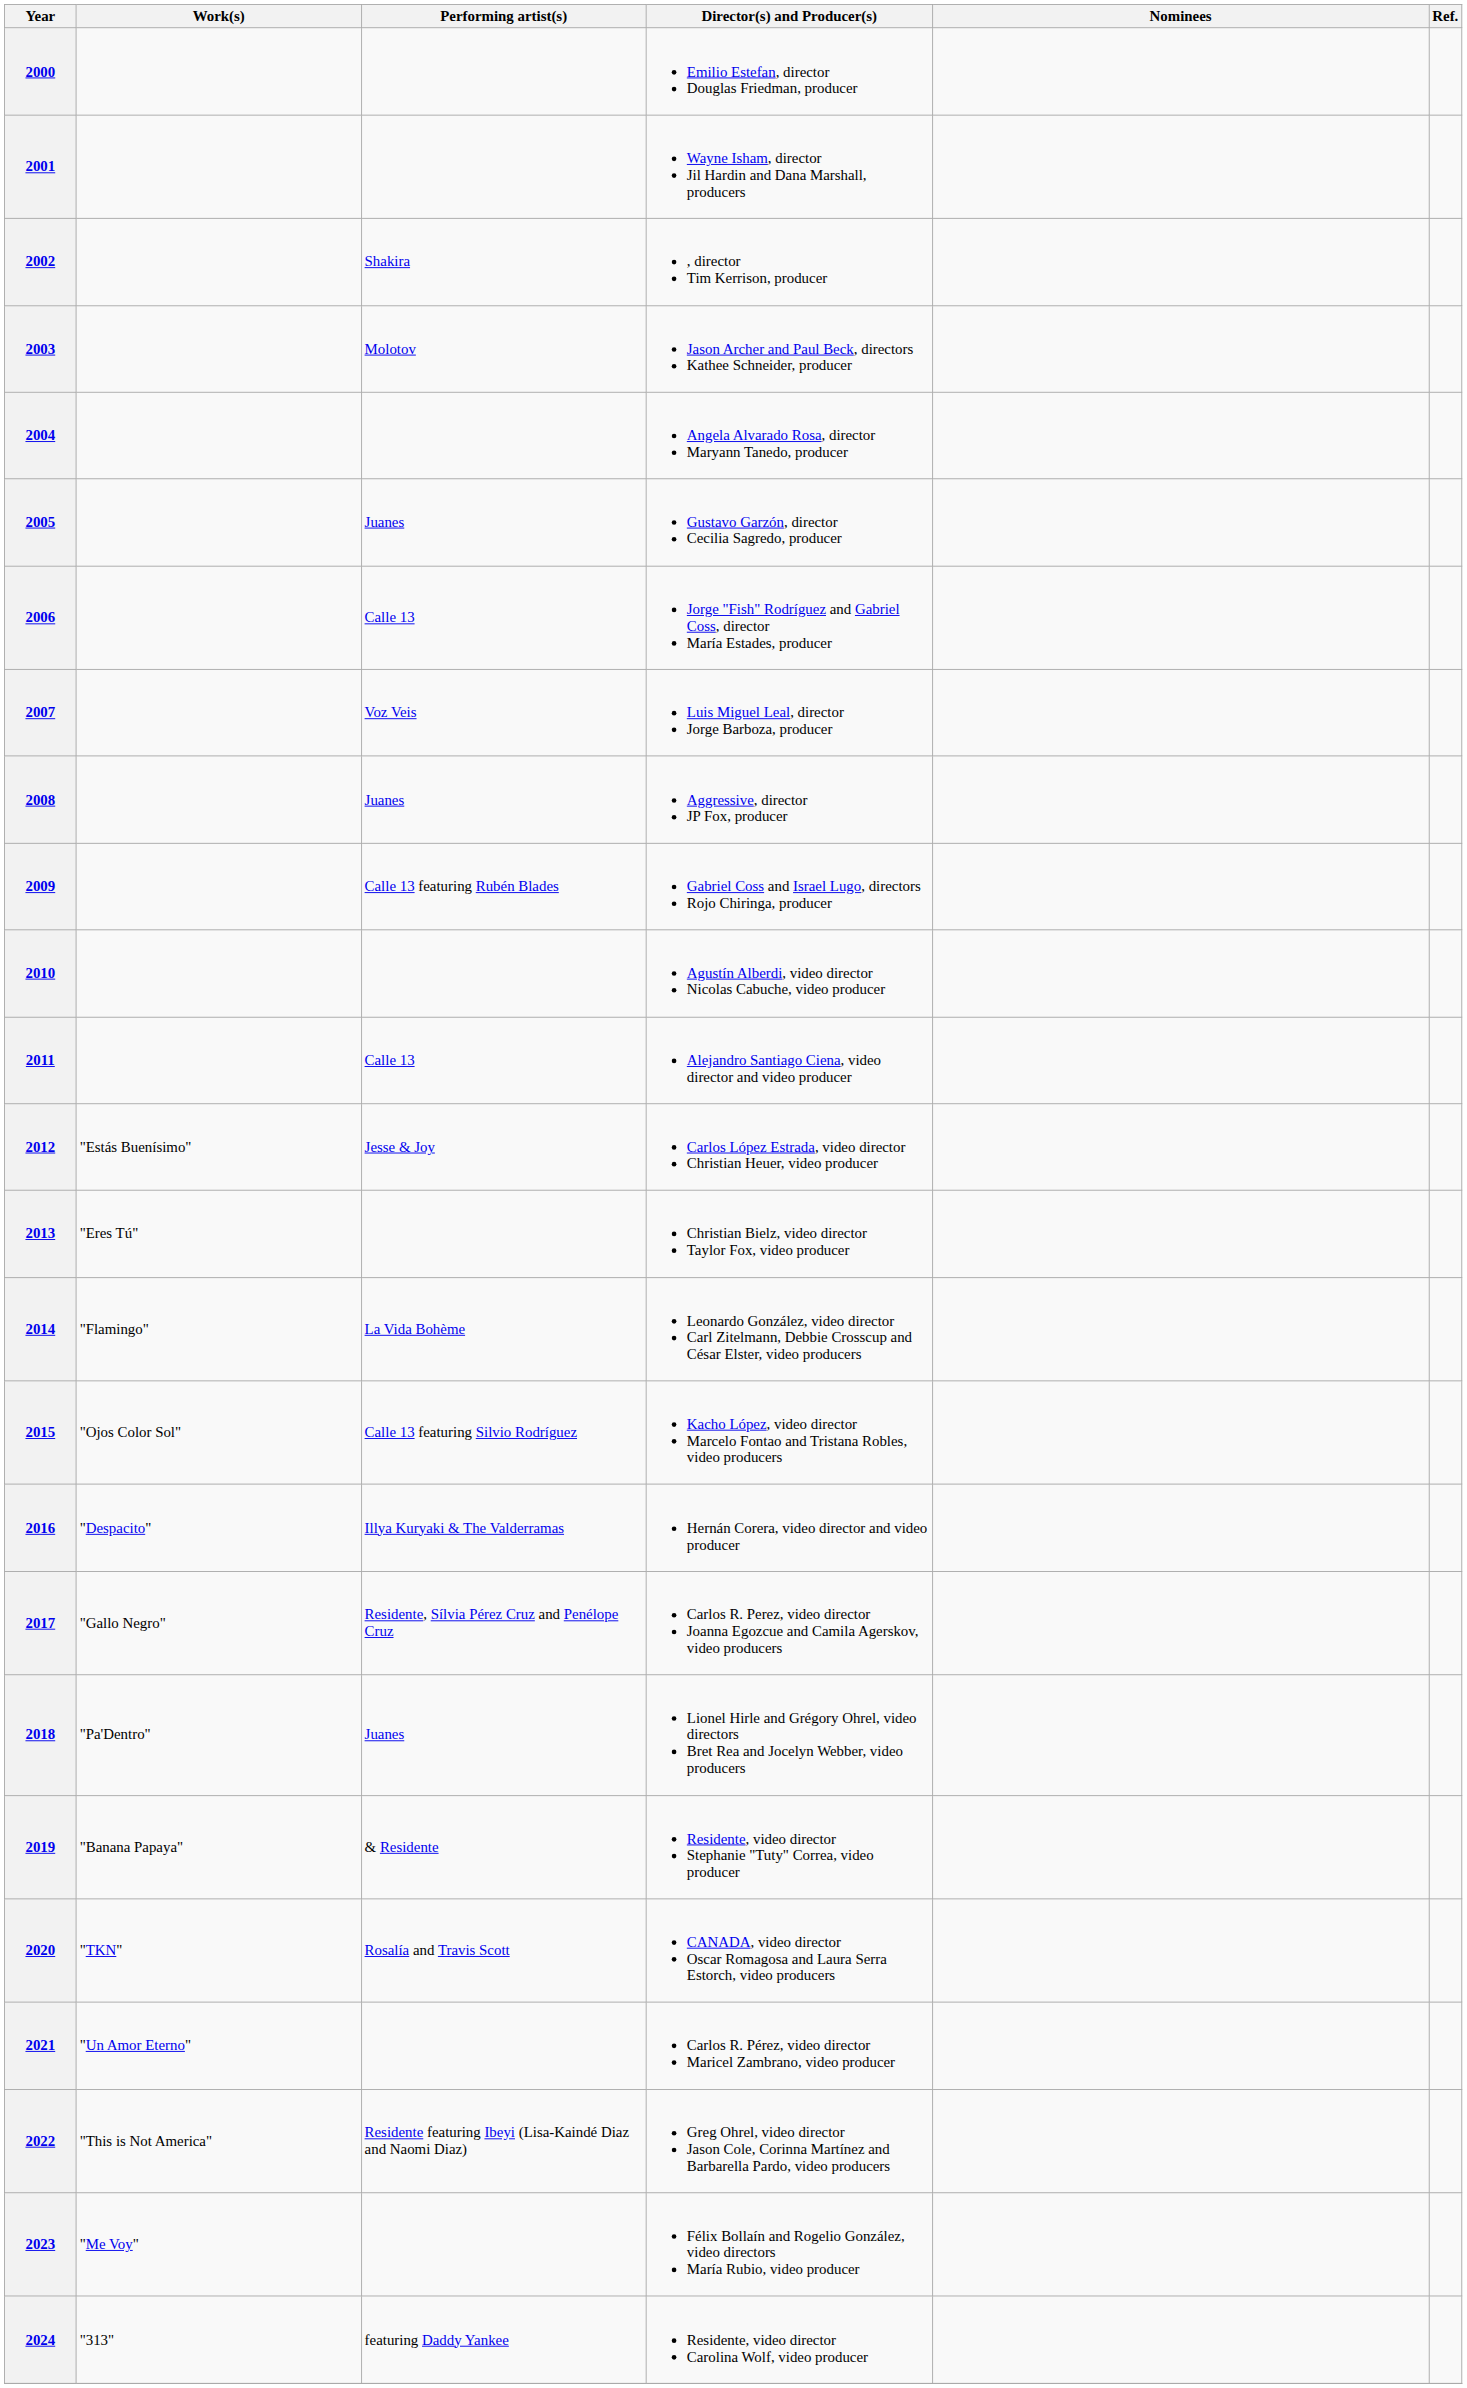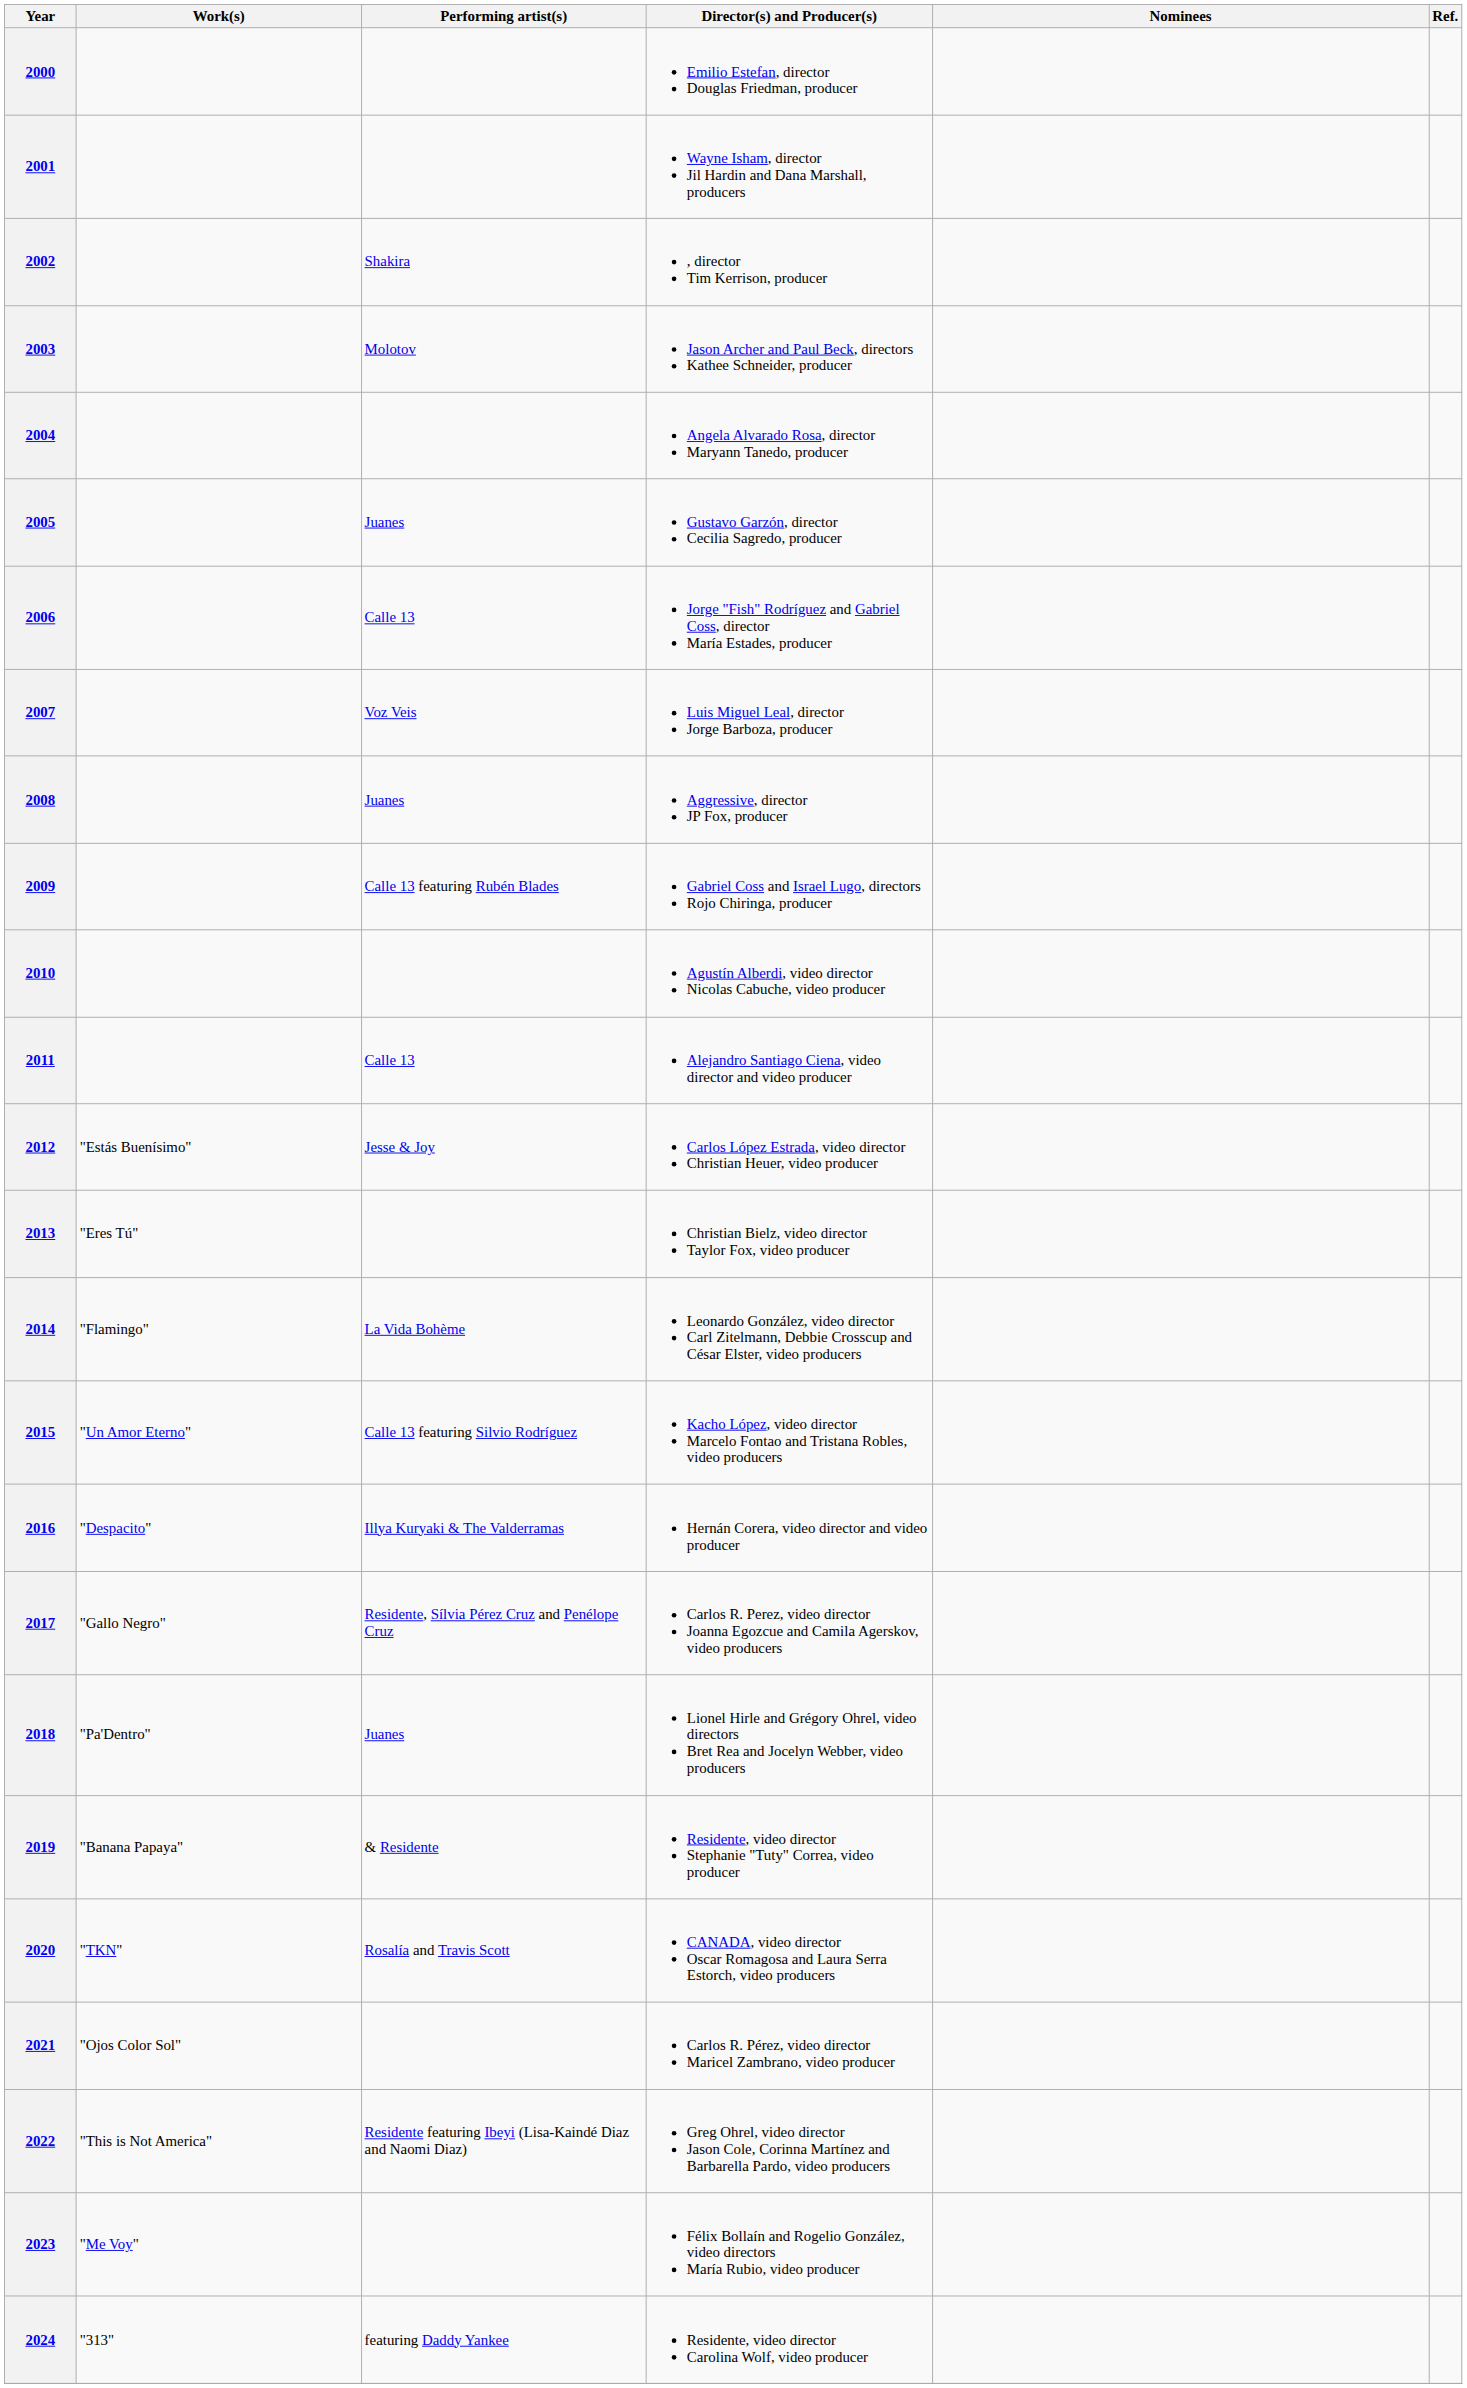 <table class="wikitable">
 <tr>
 <th width="5%">Year</th>
 <th width="20%">Work(s)</th>
 <th width="20%">Performing artist(s)</th>
 <th width="20%">Director(s) and Producer(s)</th>
 <th width="40%">Nominees</th>
 <th width="1%">Ref.</th>
 </tr>
 <tr>
 <th scope="row"><a href='#'>2000</a></th>
 <td></td>
 <td></td>
 <td><br><ul><li><a href='#'>Emilio Estefan</a>, director</li><li>Douglas Friedman, producer</li></ul></td>
 <td></td>
 <td align="center"></td>
 </tr>
 <tr>
 <th scope="row"><a href='#'>2001</a></th>
 <td></td>
 <td></td>
 <td><br><ul><li><a href='#'>Wayne Isham</a>, director</li><li>Jil Hardin and Dana Marshall, producers</li></ul></td>
 <td></td>
 <td align="center"></td>
 </tr>
 <tr>
 <th scope="row"><a href='#'>2002</a></th>
 <td></td>
 <td><a href='#'>Shakira</a></td>
 <td><br><ul><li>, director</li><li>Tim Kerrison, producer</li></ul></td>
 <td></td>
 <td align="center"></td>
 </tr>
 <tr>
 <th scope="row"><a href='#'>2003</a></th>
 <td></td>
 <td><a href='#'>Molotov</a></td>
 <td><br><ul><li><a href='#'>Jason Archer and Paul Beck</a>, directors</li><li>Kathee Schneider, producer</li></ul></td>
 <td></td>
 <td align="center"></td>
 </tr>
 <tr>
 <th scope="row"><a href='#'>2004</a></th>
 <td></td>
 <td></td>
 <td><br><ul><li><a href='#'>Angela Alvarado Rosa</a>, director</li><li>Maryann Tanedo, producer</li></ul></td>
 <td></td>
 <td align="center"></td>
 </tr>
 <tr>
 <th scope="row"><a href='#'>2005</a></th>
 <td></td>
 <td><a href='#'>Juanes</a></td>
 <td><br><ul><li><a href='#'>Gustavo Garzón</a>, director</li><li>Cecilia Sagredo, producer</li></ul></td>
 <td></td>
 <td align="center"></td>
 </tr>
 <tr>
 <th scope="row"><a href='#'>2006</a></th>
 <td></td>
 <td><a href='#'>Calle 13</a></td>
 <td><br><ul><li><a href='#'>Jorge "Fish" Rodríguez</a> and <a href='#'>Gabriel Coss</a>, director</li><li>María Estades, producer</li></ul></td>
 <td></td>
 <td align="center"></td>
 </tr>
 <tr>
 <th scope="row"><a href='#'>2007</a></th>
 <td></td>
 <td><a href='#'>Voz Veis</a></td>
 <td><br><ul><li><a href='#'>Luis Miguel Leal</a>, director</li><li>Jorge Barboza, producer</li></ul></td>
 <td></td>
 <td align="center"></td>
 </tr>
 <tr>
 <th scope="row"><a href='#'>2008</a></th>
 <td></td>
 <td><a href='#'>Juanes</a></td>
 <td><br><ul><li><a href='#'>Aggressive</a>, director</li><li>JP Fox, producer</li></ul></td>
 <td></td>
 <td align="center"></td>
 </tr>
 <tr>
 <th scope="row"><a href='#'>2009</a></th>
 <td></td>
 <td><a href='#'>Calle 13</a> featuring <a href='#'>Rubén Blades</a></td>
 <td><br><ul><li><a href='#'>Gabriel Coss</a> and <a href='#'>Israel Lugo</a>, directors</li><li>Rojo Chiringa, producer</li></ul></td>
 <td></td>
 <td align="center"></td>
 </tr>
 <tr>
 <th scope="row"><a href='#'>2010</a></th>
 <td></td>
 <td></td>
 <td><br><ul><li><a href='#'>Agustín Alberdi</a>, video director</li><li>Nicolas Cabuche, video producer</li></ul></td>
 <td></td>
 <td align="center"></td>
 </tr>
 <tr>
 <th scope="row"><a href='#'>2011</a></th>
 <td></td>
 <td><a href='#'>Calle 13</a></td>
 <td><br><ul><li><a href='#'>Alejandro Santiago Ciena</a>, video director and video producer</li></ul></td>
 <td></td>
 <td align="center"></td>
 </tr>
 <tr>
 <th scope="row"><a href='#'>2012</a></th>
 <td>"Estás Buenísimo"</td>
 <td><a href='#'>Jesse & Joy</a></td>
 <td><br><ul><li><a href='#'>Carlos López Estrada</a>, video director</li><li>Christian Heuer, video producer</li></ul></td>
 <td></td>
 <td align="center"></td>
 </tr>
 <tr>
 <th scope="row"><a href='#'>2013</a></th>
 <td>"Eres Tú"</td>
 <td></td>
 <td><br><ul><li>Christian Bielz, video director</li><li>Taylor Fox, video producer</li></ul></td>
 <td></td>
 <td align="center"></td>
 </tr>
 <tr>
 <th scope="row"><a href='#'>2014</a></th>
 <td>"Flamingo"</td>
 <td><a href='#'>La Vida Bohème</a></td>
 <td><br><ul><li>Leonardo González, video director</li><li>Carl Zitelmann, Debbie Crosscup and César Elster, video producers</li></ul></td>
 <td></td>
 <td align="center"></td>
 </tr>
 <tr>
 <th scope="row"><a href='#'>2015</a></th>
-<td>"Ojos Color Sol"</td>
+<td>"<a href='#'>Un Amor Eterno</a>"</td>
 <td><a href='#'>Calle 13</a> featuring <a href='#'>Silvio Rodríguez</a></td>
 <td><br><ul><li><a href='#'>Kacho López</a>, video director</li><li>Marcelo Fontao and Tristana Robles, video producers</li></ul></td>
 <td></td>
 <td align="center"></td>
 </tr>
 <tr>
 <th scope="row"><a href='#'>2016</a></th>
 <td>"<a href='#'>Despacito</a>"</td>
 <td><a href='#'>Illya Kuryaki & The Valderramas</a></td>
 <td><br><ul><li>Hernán Corera, video director and video producer</li></ul></td>
 <td></td>
 <td align="center"></td>
 </tr>
 <tr>
 <th scope="row"><a href='#'>2017</a></th>
 <td>"Gallo Negro"</td>
 <td><a href='#'>Residente</a>, <a href='#'>Sílvia Pérez Cruz</a> and <a href='#'>Penélope Cruz</a></td>
 <td><br><ul><li>Carlos R. Perez, video director</li><li>Joanna Egozcue and Camila Agerskov, video producers</li></ul></td>
 <td></td>
 <td align="center"></td>
 </tr>
 <tr>
 <th scope="row"><a href='#'>2018</a></th>
 <td>"Pa'Dentro"</td>
 <td><a href='#'>Juanes</a></td>
 <td><br><ul><li>Lionel Hirle and Grégory Ohrel, video directors</li><li>Bret Rea and Jocelyn Webber, video producers</li></ul></td>
 <td></td>
 <td align="center"></td>
 </tr>
 <tr>
 <th scope="row"><a href='#'>2019</a></th>
 <td>"Banana Papaya"</td>
 <td> & <a href='#'>Residente</a></td>
 <td><br><ul><li><a href='#'>Residente</a>, video director</li><li>Stephanie "Tuty" Correa, video producer</li></ul></td>
 <td></td>
 <td align="center"></td>
 </tr>
 <tr>
 <th scope="row"><a href='#'>2020</a></th>
 <td>"<a href='#'>TKN</a>"</td>
 <td><a href='#'>Rosalía</a> and <a href='#'>Travis Scott</a></td>
 <td><br><ul><li><a href='#'>CANADA</a>, video director</li><li>Oscar Romagosa and Laura Serra Estorch, video producers</li></ul></td>
 <td></td>
 <td align="center"></td>
 </tr>
 <tr>
 <th scope="row"><a href='#'>2021</a></th>
-<td>"<a href='#'>Un Amor Eterno</a>"</td>
+<td>"Ojos Color Sol"</td>
 <td></td>
 <td><br><ul><li>Carlos R. Pérez, video director</li><li>Maricel Zambrano, video producer</li></ul></td>
 <td></td>
 <td align="center"></td>
 </tr>
 <tr>
 <th scope="row"><a href='#'>2022</a></th>
 <td>"This is Not America"</td>
 <td><a href='#'>Residente</a> featuring <a href='#'>Ibeyi</a> (Lisa-Kaindé Diaz and Naomi Diaz)</td>
 <td><br><ul><li>Greg Ohrel, video director</li><li>Jason Cole, Corinna Martínez and Barbarella Pardo, video producers</li></ul></td>
 <td></td>
 <td align="center"><br></td>
 </tr>
 <tr>
 <th style="text-align:center;" scope="row"><a href='#'><strong>2023</strong></a></th>
 <td>"<a href='#'>Me Voy</a>"</td>
 <td></td>
 <td><br><ul><li>Félix Bollaín and Rogelio González, video directors</li><li>María Rubio, video producer</li></ul></td>
 <td></td>
 <td style="text-align:center;"></td>
 </tr>
 <tr>
 <th style="text-align:center;" scope="row"><a href='#'><strong>2024</strong></a></th>
 <td>"313"</td>
 <td> featuring <a href='#'>Daddy Yankee</a></td>
 <td><br><ul><li>Residente, video director</li><li>Carolina Wolf, video producer</li></ul></td>
 <td></td>
 <td align="center"></td>
 </tr>
 <tr>
 </tr>
 </table>
